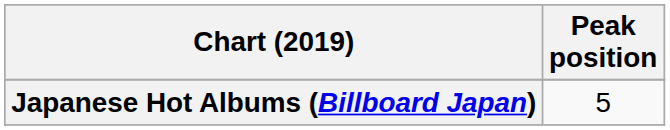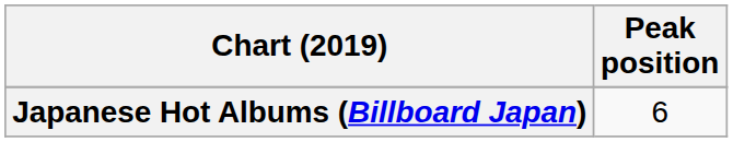 <table class="wikitable sortable plainrowheaders" style="text-align:center">
 <tr>
 <th scope="col">Chart (2019)</th>
 <th scope="col">Peak<br>position</th>
 </tr>
 <tr>
 </tr>
 <tr>
 <th scope="row">Japanese Hot Albums (<em><a href='#'>Billboard Japan</a></em>)</th>
-<td>5</td>
+<td>6</td>
 </tr>
 </table>
